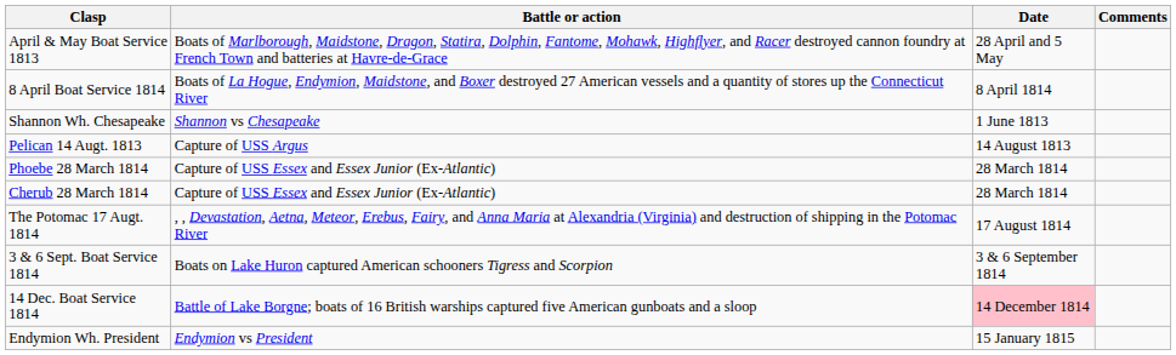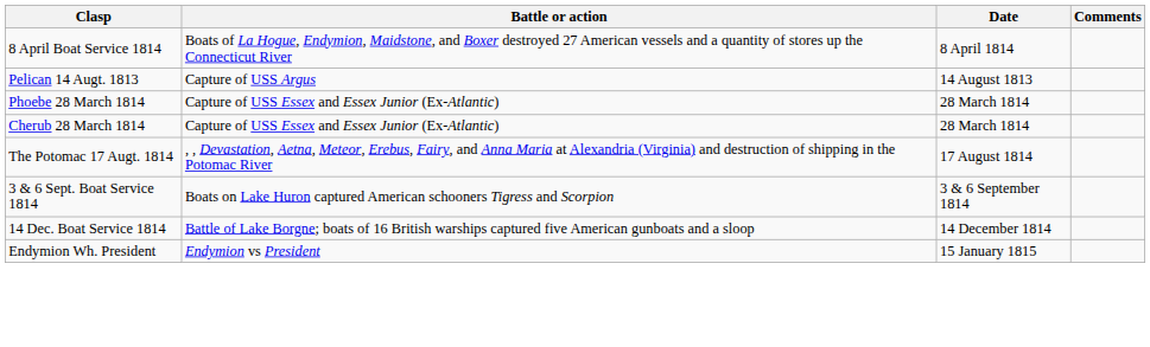 <table class ="wikitable sortable">
 <tr>
 <th>Clasp</th>
 <th>Battle or action</th>
 <th>Date</th>
 <th>Comments</th>
 </tr>
 <tr>
-<td>April & May Boat Service 1813</td>
-<td>Boats of <a href='#'><em>Marlborough</em></a>, <a href='#'><em>Maidstone</em></a>, <a href='#'><em>Dragon</em></a>, <a href='#'><em>Statira</em></a>, <a href='#'><em>Dolphin</em></a>, <a href='#'><em>Fantome</em></a>, <a href='#'><em>Mohawk</em></a>, <a href='#'><em>Highflyer</em></a>, and <a href='#'><em>Racer</em></a> destroyed cannon foundry at <a href='#'>French Town</a> and batteries at <a href='#'>Havre-de-Grace</a></td>
-<td>28 April and 5 May</td>
-<td></td>
-</tr>
-<tr>
 <td>8 April Boat Service 1814</td>
 <td>Boats of <a href='#'><em>La Hogue</em></a>, <a href='#'><em>Endymion</em></a>, <a href='#'><em>Maidstone</em></a>, and <a href='#'><em>Boxer</em></a> destroyed 27 American vessels and a quantity of stores up the <a href='#'>Connecticut River</a></td>
 <td>8 April 1814</td>
-<td></td>
-</tr>
-<tr>
-<td>Shannon Wh. Chesapeake</td>
-<td><a href='#'><em>Shannon</em></a> vs <a href='#'><em>Chesapeake</em></a></td>
-<td>1 June 1813</td>
 <td></td>
 </tr>
 <tr>
 <td><a href='#'>Pelican</a> 14 Augt. 1813</td>
 <td>Capture of <a href='#'>USS <em>Argus</em></a></td>
 <td>14 August 1813</td>
 <td></td>
 </tr>
 <tr>
 <td><a href='#'>Phoebe</a> 28 March 1814</td>
 <td>Capture of <a href='#'>USS <em>Essex</em></a> and <em>Essex Junior</em> (Ex-<em>Atlantic</em>)</td>
 <td>28 March 1814</td>
 <td></td>
 </tr>
 <tr>
 <td><a href='#'>Cherub</a> 28 March 1814</td>
 <td>Capture of <a href='#'>USS <em>Essex</em></a> and <em>Essex Junior</em> (Ex-<em>Atlantic</em>)</td>
 <td>28 March 1814</td>
 <td></td>
 </tr>
 <tr>
 <td>The Potomac 17 Augt. 1814</td>
 <td>, , <a href='#'><em>Devastation</em></a>, <a href='#'><em>Aetna</em></a>, <a href='#'><em>Meteor</em></a>, <a href='#'><em>Erebus</em></a>, <a href='#'><em>Fairy</em></a>, and <a href='#'><em>Anna Maria</em></a> at <a href='#'>Alexandria (Virginia)</a> and destruction of shipping in the <a href='#'>Potomac River</a></td>
 <td>17 August 1814</td>
 <td></td>
 </tr>
 <tr>
 <td>3 & 6 Sept. Boat Service 1814</td>
 <td>Boats on <a href='#'>Lake Huron</a> captured American schooners <em>Tigress</em> and <em>Scorpion</em></td>
 <td>3 & 6 September 1814</td>
 <td></td>
 </tr>
 <tr>
 <td>14 Dec. Boat Service 1814</td>
 <td><a href='#'>Battle of Lake Borgne</a>; boats of 16 British warships captured five American gunboats and a sloop</td>
-<td style="background: pink;">14 December 1814</td>
+<td>14 December 1814</td>
 <td></td>
 </tr>
 <tr>
 <td>Endymion Wh. President</td>
 <td><a href='#'><em>Endymion</em></a> vs <a href='#'><em>President</em></a></td>
 <td>15 January 1815</td>
 <td></td>
 </tr>
 </table>
